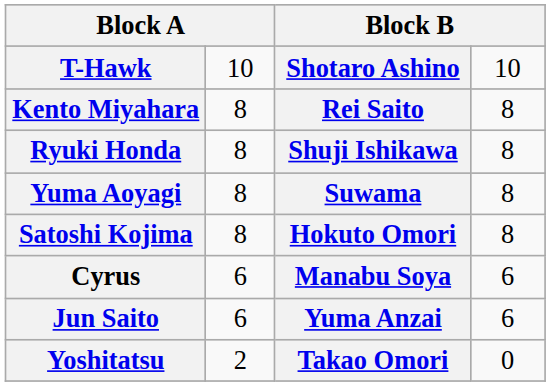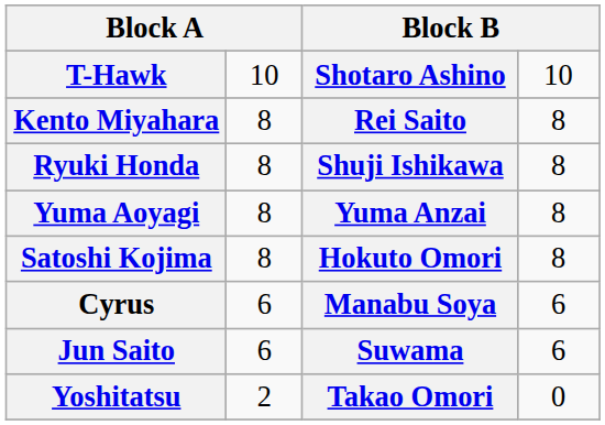 <table class="wikitable" style="margin: 1em auto 1em auto;text-align:center">
 <tr>
 <th colspan="2" style="width:50%">Block A</th>
 <th colspan="2" style="width:50%">Block B</th>
 </tr>
 <tr>
 <th><a href='#'>T-Hawk</a></th>
 <td style="width:35px">10</td>
 <th><a href='#'>Shotaro Ashino</a></th>
 <td style="width:35px">10</td>
 </tr>
 <tr>
 <th><a href='#'>Kento Miyahara</a></th>
 <td>8</td>
 <th><a href='#'>Rei Saito</a></th>
 <td>8</td>
 </tr>
 <tr>
 <th><a href='#'>Ryuki Honda</a></th>
 <td>8</td>
 <th><a href='#'>Shuji Ishikawa</a></th>
 <td>8</td>
 </tr>
 <tr>
 <th><a href='#'>Yuma Aoyagi</a></th>
 <td>8</td>
-<th><a href='#'>Suwama</a></th>
+<th><a href='#'>Yuma Anzai</a></th>
 <td>8</td>
 </tr>
 <tr>
 <th><a href='#'>Satoshi Kojima</a></th>
 <td>8</td>
 <th><a href='#'>Hokuto Omori</a></th>
 <td>8</td>
 </tr>
 <tr>
 <th>Cyrus</th>
 <td>6</td>
 <th><a href='#'>Manabu Soya</a></th>
 <td>6</td>
 </tr>
 <tr>
 <th><a href='#'>Jun Saito</a></th>
 <td>6</td>
-<th><a href='#'>Yuma Anzai</a></th>
+<th><a href='#'>Suwama</a></th>
 <td>6</td>
 </tr>
 <tr>
 <th><a href='#'>Yoshitatsu</a></th>
 <td>2</td>
 <th><a href='#'>Takao Omori</a></th>
 <td>0</td>
 </tr>
 </table>
